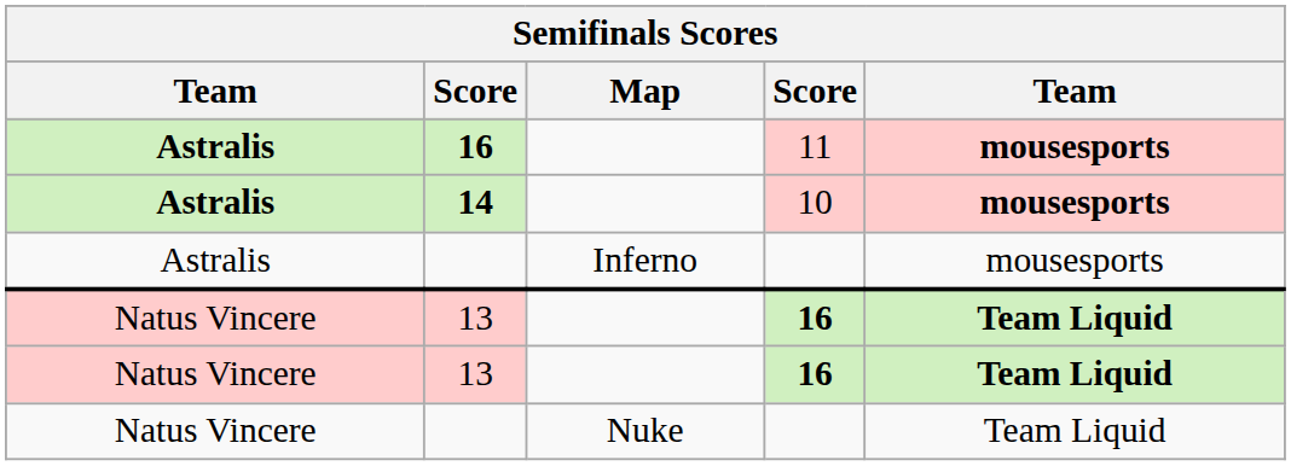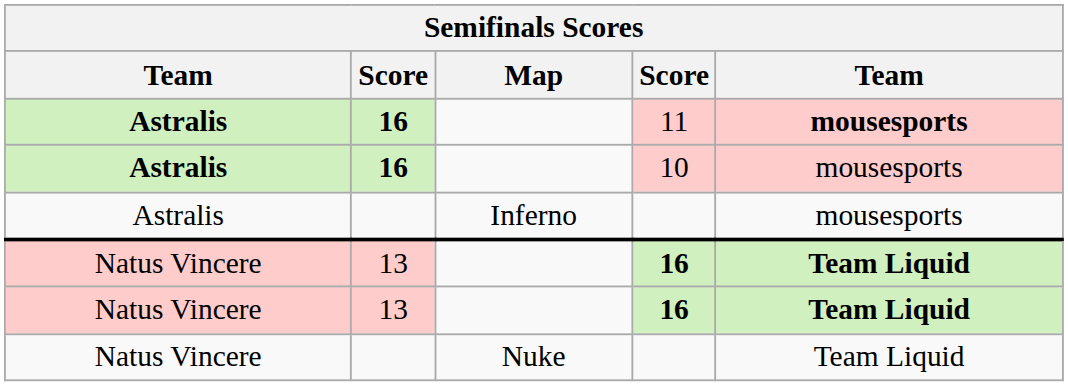 <table class="wikitable" style="text-align: center;">
 <tr>
 <th colspan=5>Semifinals Scores</th>
 </tr>
 <tr>
 <th width="181px">Team</th>
 <th width="20px">Score</th>
 <th width="100px">Map</th>
 <th width="20px">Score</th>
 <th width="181px">Team</th>
 </tr>
 <tr>
 <td style="background: #D0F0C0;"><strong>Astralis</strong></td>
 <td style="background: #D0F0C0;"><strong>16</strong></td>
 <td></td>
 <td style="background: #FFCCCC;">11</td>
 <td style="background: #FFCCCC;"><strong>mousesports</strong></td>
 </tr>
 <tr>
 <td style="background: #D0F0C0;"><strong>Astralis</strong></td>
-<td style="background: #D0F0C0;"><strong>14</strong></td>
+<td style="background: #D0F0C0;"><strong>16</strong></td>
 <td></td>
 <td style="background: #FFCCCC;">10</td>
-<td style="background: #FFCCCC;"><strong>mousesports</strong></td>
+<td style="background: #FFCCCC;">mousesports</td>
 </tr>
 <tr style="text-align:center;border-width:0 0 2px 0; border-style:solid;border-color:black;">
 <td>Astralis</td>
 <td></td>
 <td>Inferno</td>
 <td></td>
 <td>mousesports</td>
 </tr>
 <tr>
 <td style="background: #FFCCCC;">Natus Vincere</td>
 <td style="background: #FFCCCC;">13</td>
 <td></td>
 <td style="background: #D0F0C0;"><strong>16</strong></td>
 <td style="background: #D0F0C0;"> <strong>Team Liquid</strong></td>
 </tr>
 <tr>
 <td style="background: #FFCCCC;">Natus Vincere</td>
 <td style="background: #FFCCCC;">13</td>
 <td></td>
 <td style="background: #D0F0C0;"><strong>16</strong></td>
 <td style="background: #D0F0C0;"><strong>Team Liquid</strong></td>
 </tr>
 <tr>
 <td>Natus Vincere</td>
 <td></td>
 <td>Nuke</td>
 <td></td>
 <td>Team Liquid</td>
 </tr>
 </table>
